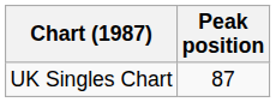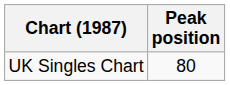 <table class="wikitable sortable">
 <tr>
 <th>Chart (1987)</th>
 <th>Peak<br>position</th>
 </tr>
 <tr>
 <td align="left">UK Singles Chart</td>
-<td style="text-align:center;">87</td>
+<td style="text-align:center;">80</td>
 </tr>
 </table>
